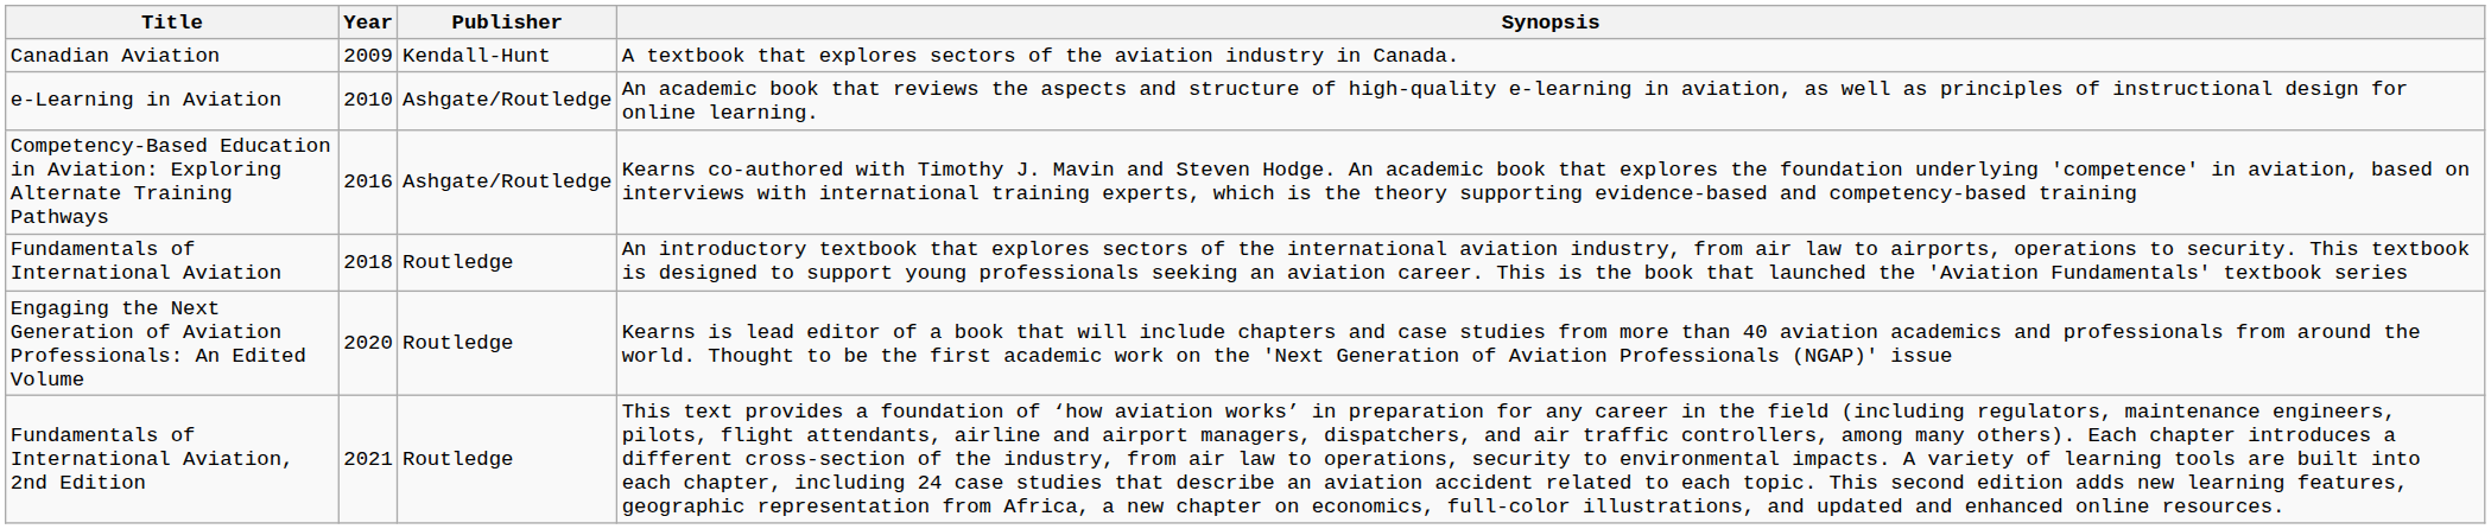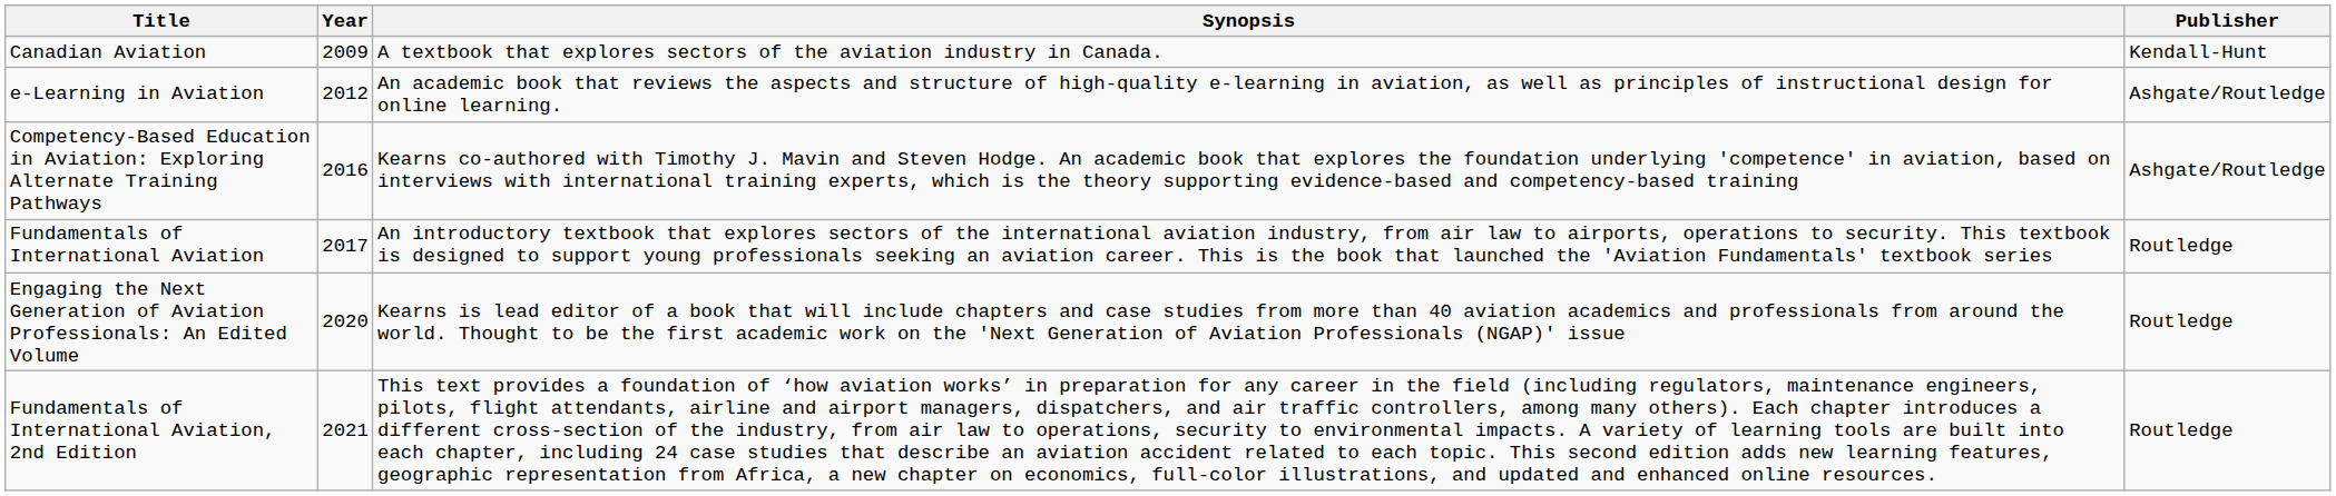 <table class="wikitable">
 <tr>
 <th>Title</th>
 <th>Year</th>
+<th>Synopsis</th>
 <th>Publisher</th>
-<th>Synopsis</th>
 </tr>
 <tr>
 <td>Canadian Aviation</td>
 <td>2009</td>
+<td>A textbook that explores sectors of the aviation industry in Canada.</td>
 <td>Kendall-Hunt</td>
-<td>A textbook that explores sectors of the aviation industry in Canada.</td>
 </tr>
 <tr>
 <td>e-Learning in Aviation</td>
-<td>2010</td>
+<td>2012</td>
+<td>An academic book that reviews the aspects and structure of high-quality e-learning in aviation, as well as principles of instructional design for online learning.</td>
 <td>Ashgate/Routledge</td>
-<td>An academic book that reviews the aspects and structure of high-quality e-learning in aviation, as well as principles of instructional design for online learning.</td>
 </tr>
 <tr>
 <td>Competency-Based Education in Aviation: Exploring Alternate Training Pathways</td>
 <td>2016</td>
+<td>Kearns co-authored with Timothy J. Mavin and Steven Hodge.  An academic book that explores the foundation underlying 'competence' in aviation, based on interviews with international training experts, which is the theory supporting evidence-based and competency-based training</td>
 <td>Ashgate/Routledge</td>
-<td>Kearns co-authored with Timothy J. Mavin and Steven Hodge.  An academic book that explores the foundation underlying 'competence' in aviation, based on interviews with international training experts, which is the theory supporting evidence-based and competency-based training</td>
 </tr>
 <tr>
 <td>Fundamentals of International Aviation</td>
-<td>2018</td>
+<td>2017</td>
+<td>An introductory textbook that explores sectors of the international aviation industry, from air law to airports, operations to security.  This textbook is designed to support young professionals seeking an aviation career.  This is the book that launched the 'Aviation Fundamentals' textbook series</td>
 <td>Routledge</td>
-<td>An introductory textbook that explores sectors of the international aviation industry, from air law to airports, operations to security.  This textbook is designed to support young professionals seeking an aviation career.  This is the book that launched the 'Aviation Fundamentals' textbook series</td>
 </tr>
 <tr>
 <td>Engaging the Next Generation of Aviation Professionals: An Edited Volume</td>
 <td>2020</td>
+<td>Kearns is lead editor of a book that will include chapters and case studies from more than 40 aviation academics and professionals from around the world.  Thought to be the first academic work on the 'Next Generation of Aviation Professionals (NGAP)' issue</td>
 <td>Routledge</td>
-<td>Kearns is lead editor of a book that will include chapters and case studies from more than 40 aviation academics and professionals from around the world.  Thought to be the first academic work on the 'Next Generation of Aviation Professionals (NGAP)' issue</td>
 </tr>
 <tr>
 <td>Fundamentals of International Aviation, 2nd Edition</td>
 <td>2021</td>
+<td>This text provides a foundation of ‘how aviation works’ in preparation for any career in the field (including regulators, maintenance engineers, pilots, flight attendants, airline and airport managers, dispatchers, and air traffic controllers, among many others). Each chapter introduces a different cross-section of the industry, from air law to operations, security to environmental impacts. A variety of learning tools are built into each chapter, including 24 case studies that describe an aviation accident related to each topic. This second edition adds new learning features, geographic representation from Africa, a new chapter on economics, full-color illustrations, and updated and enhanced online resources.</td>
 <td>Routledge</td>
-<td>This text provides a foundation of ‘how aviation works’ in preparation for any career in the field (including regulators, maintenance engineers, pilots, flight attendants, airline and airport managers, dispatchers, and air traffic controllers, among many others). Each chapter introduces a different cross-section of the industry, from air law to operations, security to environmental impacts. A variety of learning tools are built into each chapter, including 24 case studies that describe an aviation accident related to each topic. This second edition adds new learning features, geographic representation from Africa, a new chapter on economics, full-color illustrations, and updated and enhanced online resources.</td>
 </tr>
 </table>
